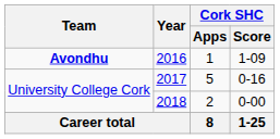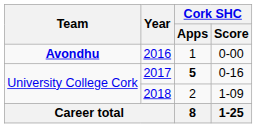 <table class="wikitable" style="text-align:center">
 <tr>
 <th rowspan="2">Team</th>
 <th rowspan="2">Year</th>
 <th colspan="2"><a href='#'>Cork SHC</a></th>
 </tr>
 <tr>
 <th>Apps</th>
 <th>Score</th>
 </tr>
 <tr>
 <td rowspan="1"><strong><a href='#'>Avondhu</a></strong></td>
 <td><a href='#'>2016</a></td>
 <td>1</td>
-<td>1-09</td>
+<td>0-00</td>
 </tr>
 <tr>
 <td rowspan="2"><a href='#'>University College Cork</a></td>
 <td><a href='#'>2017</a></td>
-<td>5</td>
+<td><strong>5</strong></td>
 <td>0-16</td>
 </tr>
 <tr>
 <td><a href='#'>2018</a></td>
 <td>2</td>
-<td>0-00</td>
+<td>1-09</td>
 </tr>
 <tr>
 <th colspan="2">Career total</th>
 <th>8</th>
 <th>1-25</th>
 </tr>
 </table>
